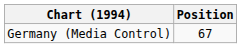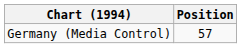 <table class="wikitable">
 <tr>
 <th>Chart (1994)</th>
 <th>Position</th>
 </tr>
 <tr>
 <td>Germany (Media Control)</td>
-<td align="center">67</td>
+<td align="center">57</td>
 </tr>
 </table>
